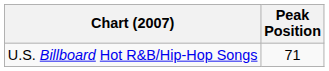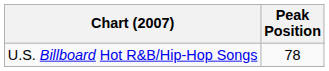 <table class="wikitable">
 <tr>
 <th align="left">Chart (2007)</th>
 <th align="left">Peak<br>Position</th>
 </tr>
 <tr>
 <td align="left">U.S. <em><a href='#'>Billboard</a></em> <a href='#'>Hot R&B/Hip-Hop Songs</a></td>
-<td align="center">71</td>
+<td align="center">78</td>
 </tr>
 </table>
